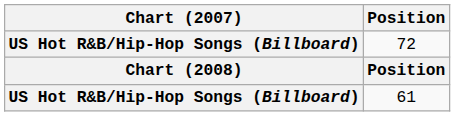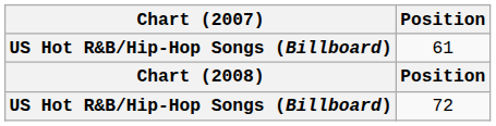 <table class="wikitable plainrowheaders" style="text-align:center">
 <tr>
 <th scope="col">Chart (2007)</th>
 <th scope="col">Position</th>
 </tr>
 <tr>
 <th scope="row">US Hot R&B/Hip-Hop Songs (<em>Billboard</em>)</th>
-<td>72</td>
+<td>61</td>
 </tr>
 <tr>
 <th scope="col">Chart (2008)</th>
 <th scope="col">Position</th>
 </tr>
 <tr>
 <th scope="row">US Hot R&B/Hip-Hop Songs (<em>Billboard</em>)</th>
-<td>61</td>
+<td>72</td>
 </tr>
 </table>
